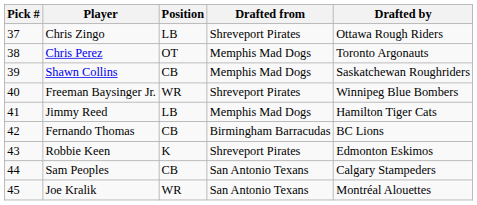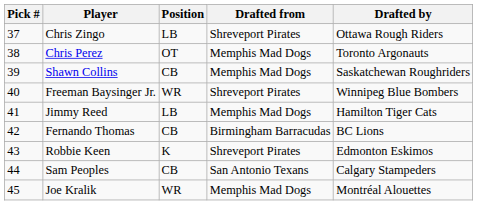 <table class="wikitable">
 <tr>
 <th>Pick #</th>
 <th>Player</th>
 <th>Position</th>
 <th>Drafted from</th>
 <th>Drafted by</th>
 </tr>
 <tr>
 <td>37</td>
 <td>Chris Zingo</td>
 <td>LB</td>
 <td>Shreveport Pirates</td>
 <td>Ottawa Rough Riders</td>
 </tr>
 <tr>
 <td>38</td>
 <td><a href='#'>Chris Perez</a></td>
 <td>OT</td>
 <td>Memphis Mad Dogs</td>
 <td>Toronto Argonauts</td>
 </tr>
 <tr>
 <td>39</td>
 <td><a href='#'>Shawn Collins</a></td>
 <td>CB</td>
 <td>Memphis Mad Dogs</td>
 <td>Saskatchewan Roughriders</td>
 </tr>
 <tr>
 <td>40</td>
 <td>Freeman Baysinger Jr.</td>
 <td>WR</td>
 <td>Shreveport Pirates</td>
 <td>Winnipeg Blue Bombers</td>
 </tr>
 <tr>
 <td>41</td>
 <td>Jimmy Reed</td>
 <td>LB</td>
 <td>Memphis Mad Dogs</td>
 <td>Hamilton Tiger Cats</td>
 </tr>
 <tr>
 <td>42</td>
 <td>Fernando Thomas</td>
 <td>CB</td>
 <td>Birmingham Barracudas</td>
 <td>BC Lions</td>
 </tr>
 <tr>
 <td>43</td>
 <td>Robbie Keen</td>
 <td>K</td>
 <td>Shreveport Pirates</td>
 <td>Edmonton Eskimos</td>
 </tr>
 <tr>
 <td>44</td>
 <td>Sam Peoples</td>
 <td>CB</td>
 <td>San Antonio Texans</td>
 <td>Calgary Stampeders</td>
 </tr>
 <tr>
 <td>45</td>
 <td>Joe Kralik</td>
 <td>WR</td>
-<td>San Antonio Texans</td>
+<td>Memphis Mad Dogs</td>
 <td>Montréal Alouettes</td>
 </tr>
 </table>
